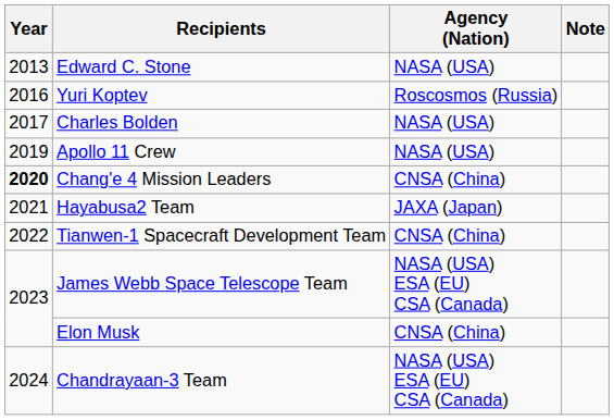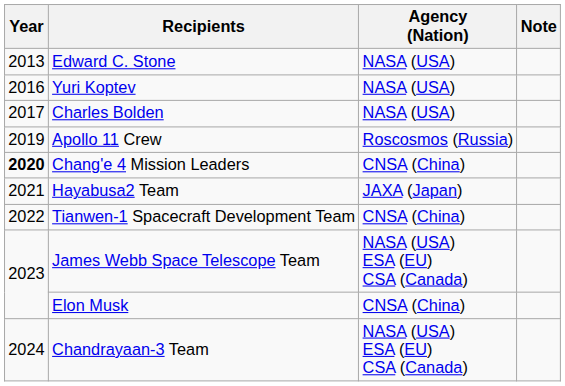 <table class="wikitable">
 <tr>
 <th>Year</th>
 <th>Recipients</th>
 <th>Agency<br> (Nation)</th>
 <th>Note</th>
 </tr>
 <tr>
 <td>2013</td>
 <td><a href='#'>Edward C. Stone</a></td>
 <td><a href='#'>NASA</a> (<a href='#'>USA</a>)</td>
 <td></td>
 </tr>
 <tr>
 <td>2016</td>
 <td><a href='#'>Yuri Koptev</a></td>
-<td><a href='#'>Roscosmos</a> (<a href='#'>Russia</a>)</td>
+<td><a href='#'>NASA</a> (<a href='#'>USA</a>)</td>
 <td></td>
 </tr>
 <tr>
 <td>2017</td>
 <td><a href='#'>Charles Bolden</a></td>
 <td><a href='#'>NASA</a> (<a href='#'>USA</a>)</td>
 <td></td>
 </tr>
 <tr>
 <td>2019</td>
 <td><a href='#'>Apollo 11</a> Crew <br> </td>
-<td><a href='#'>NASA</a> (<a href='#'>USA</a>)</td>
+<td><a href='#'>Roscosmos</a> (<a href='#'>Russia</a>)</td>
 <td></td>
 </tr>
 <tr>
 <td><strong>2020</strong></td>
 <td><a href='#'>Chang'e 4</a> Mission Leaders </td>
 <td><a href='#'>CNSA</a> (<a href='#'>China</a>)</td>
 <td></td>
 </tr>
 <tr>
 <td>2021</td>
 <td><a href='#'>Hayabusa2</a> Team</td>
 <td><a href='#'>JAXA</a> (<a href='#'>Japan</a>)</td>
 <td></td>
 </tr>
 <tr>
 <td>2022</td>
 <td><a href='#'>Tianwen-1</a> Spacecraft Development Team</td>
 <td><a href='#'>CNSA</a> (<a href='#'>China</a>)</td>
 <td></td>
 </tr>
 <tr>
 <td rowspan="2">2023</td>
 <td><a href='#'>James Webb Space Telescope</a> Team</td>
 <td><a href='#'>NASA</a> (<a href='#'>USA</a>)<br><a href='#'>ESA</a> (<a href='#'>EU</a>)<br><a href='#'>CSA</a> (<a href='#'>Canada</a>)</td>
 <td></td>
 </tr>
 <tr>
 <td><a href='#'>Elon Musk</a></td>
 <td><a href='#'>CNSA</a> (<a href='#'>China</a>)</td>
 <td></td>
 </tr>
 <tr>
 <td>2024</td>
 <td><a href='#'>Chandrayaan-3</a> Team</td>
 <td><a href='#'>NASA</a> (<a href='#'>USA</a>)<br><a href='#'>ESA</a> (<a href='#'>EU</a>)<br><a href='#'>CSA</a> (<a href='#'>Canada</a>)</td>
 <td></td>
 </tr>
 </table>
